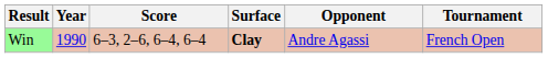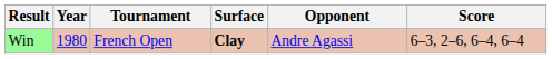 <table class="sortable wikitable">
 <tr>
 <th style="width:40px">Result</th>
 <th style="width:30px">Year</th>
-<th style="width:140px" class="unsortable">Score</th>
+<th style="width:120px">Tournament</th>
 <th style="width:50px">Surface</th>
 <th style="width:140px">Opponent</th>
-<th style="width:120px">Tournament</th>
+<th style="width:140px" class="unsortable">Score</th>
 </tr>
 <tr bgcolor=EBC2AF>
 <td style="background:#98fb98;">Win</td>
-<td><a href='#'>1990</a></td>
-<td>6–3, 2–6, 6–4, 6–4</td>
+<td><a href='#'>1980</a></td>
+<td><a href='#'>French Open</a></td>
 <td><strong>Clay</strong></td>
 <td> <a href='#'>Andre Agassi</a></td>
-<td><a href='#'>French Open</a></td>
+<td>6–3, 2–6, 6–4, 6–4</td>
 </tr>
 </table>
